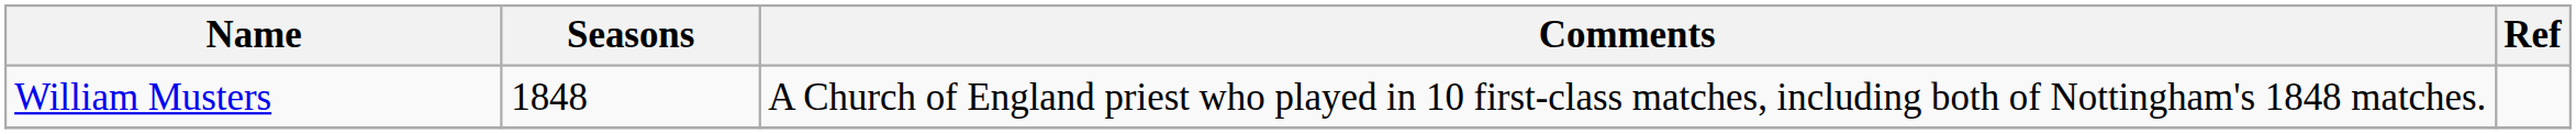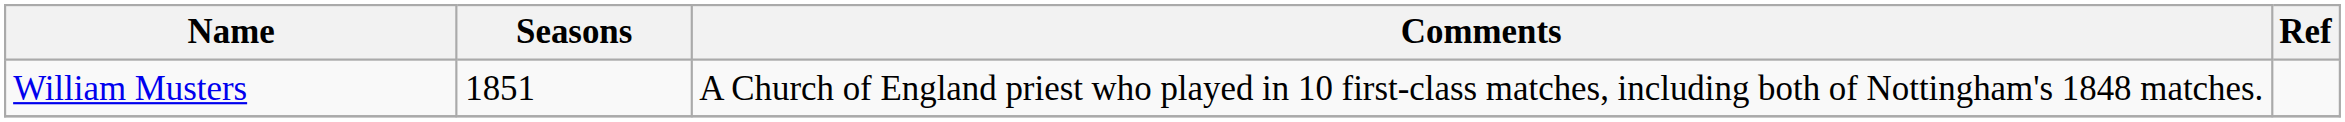 <table class="wikitable">
 <tr>
 <th style="width:200px">Name</th>
 <th style="width: 100px">Seasons</th>
 <th>Comments</th>
 <th>Ref</th>
 </tr>
 <tr>
 <td><a href='#'>William Musters</a></td>
-<td>1848</td>
+<td>1851</td>
 <td>A Church of England priest who played in 10 first-class matches, including both of Nottingham's 1848 matches.</td>
 <td></td>
 </tr>
 <tr>
 </tr>
 </table>
